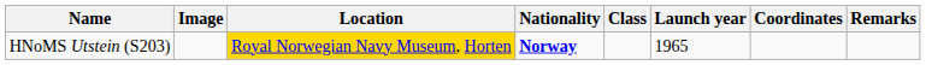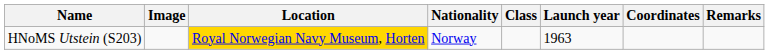 <table class="wikitable">
 <tr>
 <th>Name</th>
 <th>Image</th>
 <th>Location</th>
 <th>Nationality</th>
 <th>Class</th>
 <th>Launch year</th>
 <th>Coordinates</th>
 <th>Remarks</th>
 </tr>
 <tr>
 <td>HNoMS <em>Utstein</em> (S203)</td>
 <td></td>
 <td style="background: gold;"><a href='#'>Royal Norwegian Navy Museum</a>, <a href='#'>Horten</a></td>
-<td><strong> <a href='#'>Norway</a></strong></td>
+<td> <a href='#'>Norway</a></td>
 <td></td>
-<td>1965</td>
+<td>1963</td>
 <td></td>
 <td></td>
 </tr>
 </table>
